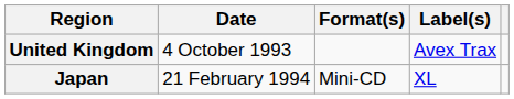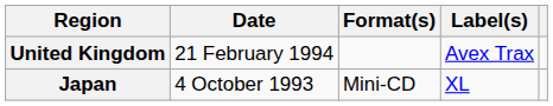 <table class="wikitable plainrowheaders">
 <tr>
 <th scope="col">Region</th>
 <th scope="col">Date</th>
 <th scope="col">Format(s)</th>
 <th scope="col">Label(s)</th>
 <th scope="col"></th>
 </tr>
 <tr>
 <th scope="row">United Kingdom</th>
-<td>4 October 1993</td>
+<td>21 February 1994</td>
 <td></td>
 <td><a href='#'>Avex Trax</a></td>
 <td></td>
 </tr>
 <tr>
 <th scope="row">Japan</th>
-<td>21 February 1994</td>
+<td>4 October 1993</td>
 <td>Mini-CD</td>
 <td><a href='#'>XL</a></td>
 <td></td>
 </tr>
 </table>
